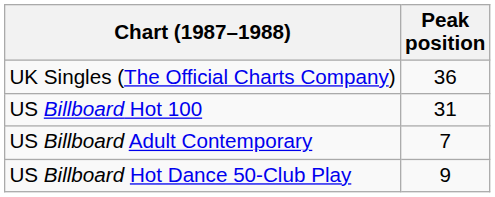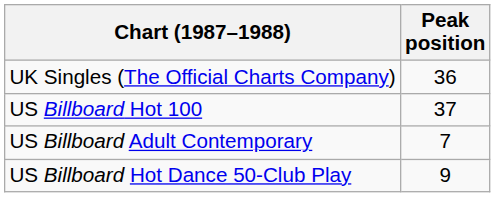 <table class="wikitable sortable">
 <tr>
 <th>Chart (1987–1988)</th>
 <th>Peak<br>position</th>
 </tr>
 <tr>
 <td>UK Singles (<a href='#'>The Official Charts Company</a>)</td>
 <td align="center">36</td>
 </tr>
 <tr>
 <td>US <a href='#'><em>Billboard</em> Hot 100</a></td>
-<td align="center">31</td>
+<td align="center">37</td>
 </tr>
 <tr>
 <td>US <em>Billboard</em> <a href='#'>Adult Contemporary</a></td>
 <td align="center">7</td>
 </tr>
 <tr>
 <td>US <em>Billboard</em> <a href='#'>Hot Dance 50-Club Play</a></td>
 <td style="text-align:center;">9</td>
 </tr>
 </table>
